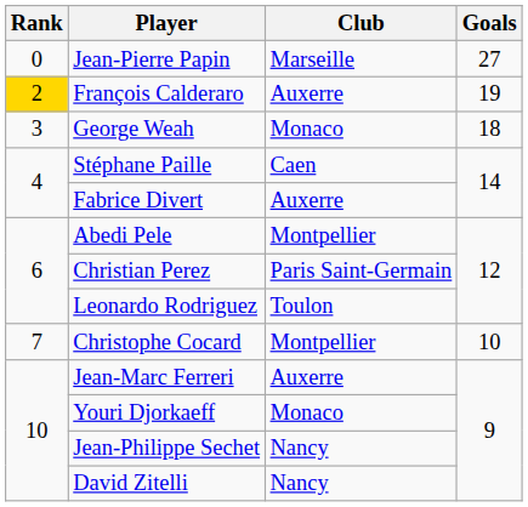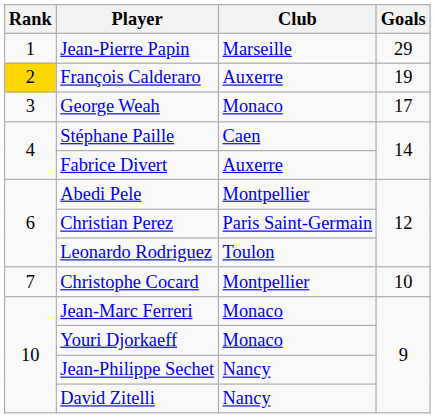 <table class="wikitable" style="text-align:center">
 <tr>
 <th>Rank</th>
 <th>Player</th>
 <th>Club</th>
 <th>Goals</th>
 </tr>
 <tr>
-<td>0</td>
+<td>1</td>
 <td align="left"> <a href='#'>Jean-Pierre Papin</a></td>
 <td align="left"><a href='#'>Marseille</a></td>
-<td>27</td>
+<td>29</td>
 </tr>
 <tr>
 <td style="background: gold;">2</td>
 <td align="left"> <a href='#'>François Calderaro</a></td>
 <td align="left"><a href='#'>Auxerre</a></td>
 <td>19</td>
 </tr>
 <tr>
 <td>3</td>
 <td align="left"> <a href='#'>George Weah</a></td>
 <td align="left"><a href='#'>Monaco</a></td>
-<td>18</td>
+<td>17</td>
 </tr>
 <tr>
 <td rowspan="2">4</td>
 <td align="left"> <a href='#'>Stéphane Paille</a></td>
 <td align="left"><a href='#'>Caen</a></td>
 <td rowspan="2">14</td>
 </tr>
 <tr>
 <td align="left"> <a href='#'>Fabrice Divert</a></td>
 <td align="left"><a href='#'>Auxerre</a></td>
 </tr>
 <tr>
 <td rowspan="3">6</td>
 <td align="left"> <a href='#'>Abedi Pele</a></td>
 <td align="left"><a href='#'>Montpellier</a></td>
 <td rowspan="3">12</td>
 </tr>
 <tr>
 <td align="left"> <a href='#'>Christian Perez</a></td>
 <td align="left"><a href='#'>Paris Saint-Germain</a></td>
 </tr>
 <tr>
 <td align="left"> <a href='#'>Leonardo Rodriguez</a></td>
 <td align="left"><a href='#'>Toulon</a></td>
 </tr>
 <tr>
 <td>7</td>
 <td align="left"> <a href='#'>Christophe Cocard</a></td>
 <td align="left"><a href='#'>Montpellier</a></td>
 <td>10</td>
 </tr>
 <tr>
 <td rowspan="4">10</td>
 <td align="left"> <a href='#'>Jean-Marc Ferreri</a></td>
-<td align="left"><a href='#'>Auxerre</a></td>
+<td align="left"><a href='#'>Monaco</a></td>
 <td rowspan="4">9</td>
 </tr>
 <tr>
 <td align="left"> <a href='#'>Youri Djorkaeff</a></td>
 <td align="left"><a href='#'>Monaco</a></td>
 </tr>
 <tr>
 <td align="left"> <a href='#'>Jean-Philippe Sechet</a></td>
 <td align="left"><a href='#'>Nancy</a></td>
 </tr>
 <tr>
 <td align="left"> <a href='#'>David Zitelli</a></td>
 <td align="left"><a href='#'>Nancy</a></td>
 </tr>
 </table>
